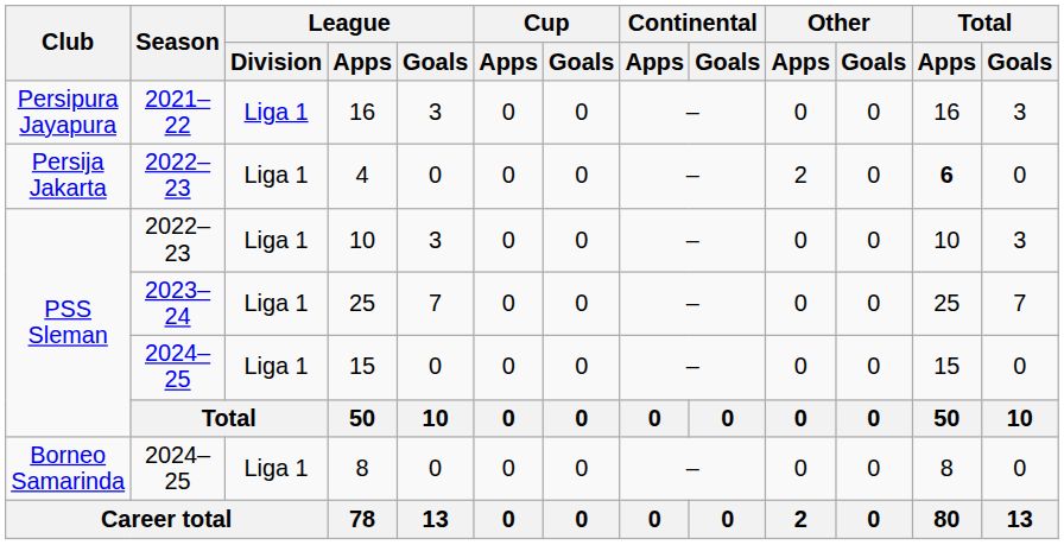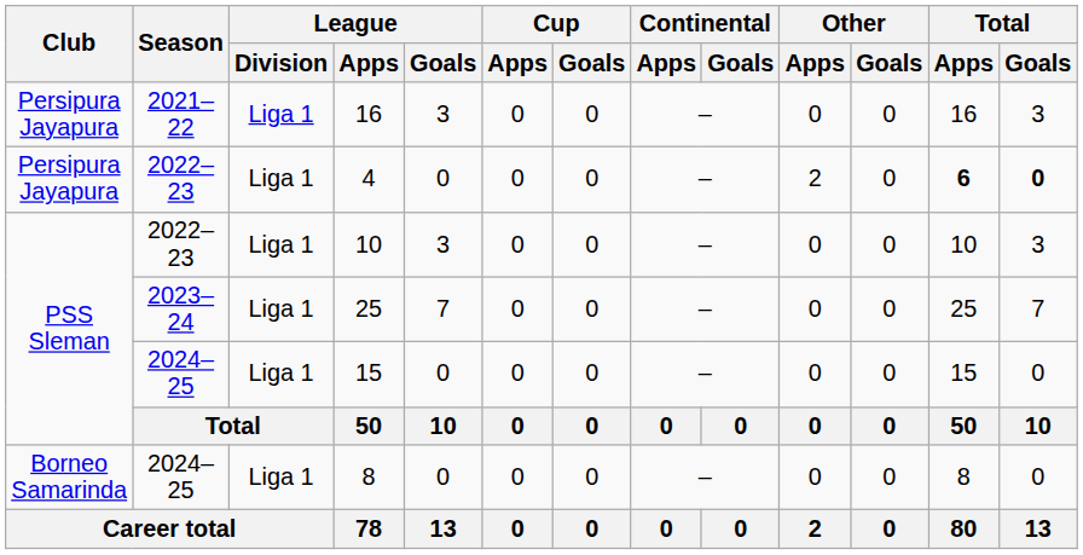 <table class="wikitable" style="text-align: center">
 <tr>
 <th rowspan="2">Club</th>
 <th rowspan="2">Season</th>
 <th colspan="3">League</th>
 <th colspan="2">Cup</th>
 <th colspan="2">Continental</th>
 <th colspan="2">Other</th>
 <th colspan="2">Total</th>
 </tr>
 <tr>
 <th>Division</th>
 <th>Apps</th>
 <th>Goals</th>
 <th>Apps</th>
 <th>Goals</th>
 <th>Apps</th>
 <th>Goals</th>
 <th>Apps</th>
 <th>Goals</th>
 <th>Apps</th>
 <th>Goals</th>
 </tr>
 <tr>
 <td rowspan="1"><a href='#'>Persipura Jayapura</a></td>
 <td><a href='#'>2021–22</a></td>
 <td rowspan="1" valign="center"><a href='#'>Liga 1</a></td>
 <td>16</td>
 <td>3</td>
 <td>0</td>
 <td>0</td>
 <td colspan="2">–</td>
 <td>0</td>
 <td>0</td>
 <td>16</td>
 <td>3</td>
 </tr>
 <tr>
-<td rowspan="1" valign="center"><a href='#'>Persija Jakarta</a></td>
+<td rowspan="1"><a href='#'>Persipura Jayapura</a></td>
 <td><a href='#'>2022–23</a></td>
 <td>Liga 1</td>
 <td>4</td>
 <td>0</td>
 <td>0</td>
 <td>0</td>
 <td colspan=2>–</td>
 <td>2</td>
 <td>0</td>
 <td><strong>6</strong></td>
-<td>0</td>
+<td><strong>0</strong></td>
 </tr>
 <tr>
 <td rowspan="4" valign="center"><a href='#'>PSS Sleman</a></td>
 <td>2022–23</td>
 <td>Liga 1</td>
 <td>10</td>
 <td>3</td>
 <td>0</td>
 <td>0</td>
 <td colspan=2>–</td>
 <td>0</td>
 <td>0</td>
 <td>10</td>
 <td>3</td>
 </tr>
 <tr>
 <td><a href='#'>2023–24</a></td>
 <td>Liga 1</td>
 <td>25</td>
 <td>7</td>
 <td>0</td>
 <td>0</td>
 <td colspan="2">–</td>
 <td>0</td>
 <td>0</td>
 <td>25</td>
 <td>7</td>
 </tr>
 <tr>
 <td><a href='#'>2024–25</a></td>
 <td>Liga 1</td>
 <td>15</td>
 <td>0</td>
 <td>0</td>
 <td>0</td>
 <td colspan="2">–</td>
 <td>0</td>
 <td>0</td>
 <td>15</td>
 <td>0</td>
 </tr>
 <tr>
 <th colspan=2>Total</th>
 <th>50</th>
 <th>10</th>
 <th>0</th>
 <th>0</th>
 <th>0</th>
 <th>0</th>
 <th>0</th>
 <th>0</th>
 <th>50</th>
 <th>10</th>
 </tr>
 <tr>
 <td rowspan="1" valign="center"><a href='#'>Borneo Samarinda</a></td>
 <td>2024–25</td>
 <td>Liga 1</td>
 <td>8</td>
 <td>0</td>
 <td>0</td>
 <td>0</td>
 <td colspan=2>–</td>
 <td>0</td>
 <td>0</td>
 <td>8</td>
 <td>0</td>
 </tr>
 <tr>
 <th colspan=3>Career total</th>
 <th>78</th>
 <th>13</th>
 <th>0</th>
 <th>0</th>
 <th>0</th>
 <th>0</th>
 <th>2</th>
 <th>0</th>
 <th>80</th>
 <th>13</th>
 </tr>
 </table>
